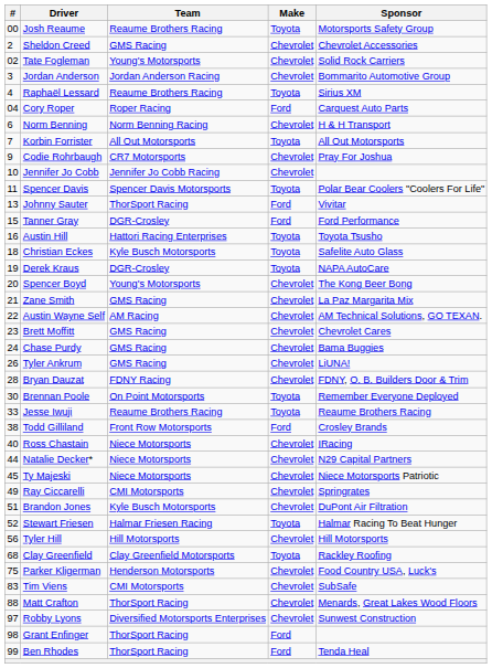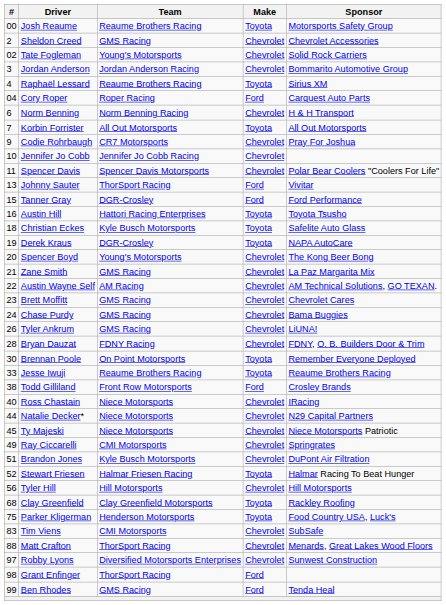 <table class="wikitable" style="font-size:95%">
 <tr>
 <th>#</th>
 <th>Driver</th>
 <th>Team</th>
 <th>Make</th>
 <th>Sponsor</th>
 </tr>
 <tr>
 <td>00</td>
 <td><a href='#'>Josh Reaume</a></td>
 <td><a href='#'>Reaume Brothers Racing</a></td>
 <td><a href='#'>Toyota</a></td>
 <td><a href='#'>Motorsports Safety Group</a></td>
 </tr>
 <tr>
 <td>2</td>
 <td><a href='#'>Sheldon Creed</a></td>
 <td><a href='#'>GMS Racing</a></td>
 <td><a href='#'>Chevrolet</a></td>
 <td><a href='#'>Chevrolet Accessories</a></td>
 </tr>
 <tr>
 <td>02</td>
 <td><a href='#'>Tate Fogleman</a></td>
 <td><a href='#'>Young's Motorsports</a></td>
 <td><a href='#'>Chevrolet</a></td>
 <td><a href='#'>Solid Rock Carriers</a></td>
 </tr>
 <tr>
 <td>3</td>
 <td><a href='#'>Jordan Anderson</a></td>
 <td><a href='#'>Jordan Anderson Racing</a></td>
 <td><a href='#'>Chevrolet</a></td>
 <td><a href='#'>Bommarito Automotive Group</a></td>
 </tr>
 <tr>
 <td>4</td>
 <td><a href='#'>Raphaël Lessard</a></td>
 <td><a href='#'>Reaume Brothers Racing</a></td>
 <td><a href='#'>Toyota</a></td>
 <td><a href='#'>Sirius XM</a></td>
 </tr>
 <tr>
 <td>04</td>
 <td><a href='#'>Cory Roper</a></td>
 <td><a href='#'>Roper Racing</a></td>
 <td><a href='#'>Ford</a></td>
 <td><a href='#'>Carquest Auto Parts</a></td>
 </tr>
 <tr>
 <td>6</td>
 <td><a href='#'>Norm Benning</a></td>
 <td><a href='#'>Norm Benning Racing</a></td>
 <td><a href='#'>Chevrolet</a></td>
 <td><a href='#'>H & H Transport</a></td>
 </tr>
 <tr>
 <td>7</td>
 <td><a href='#'>Korbin Forrister</a></td>
 <td><a href='#'>All Out Motorsports</a></td>
 <td><a href='#'>Toyota</a></td>
 <td><a href='#'>All Out Motorsports</a></td>
 </tr>
 <tr>
 <td>9</td>
 <td><a href='#'>Codie Rohrbaugh</a></td>
 <td><a href='#'>CR7 Motorsports</a></td>
 <td><a href='#'>Chevrolet</a></td>
 <td><a href='#'>Pray For Joshua</a></td>
 </tr>
 <tr>
 <td>10</td>
 <td><a href='#'>Jennifer Jo Cobb</a></td>
 <td><a href='#'>Jennifer Jo Cobb Racing</a></td>
 <td><a href='#'>Chevrolet</a></td>
 <td></td>
 </tr>
 <tr>
 <td>11</td>
 <td><a href='#'>Spencer Davis</a></td>
 <td><a href='#'>Spencer Davis Motorsports</a></td>
-<td><a href='#'>Toyota</a></td>
+<td><a href='#'>Chevrolet</a></td>
 <td><a href='#'>Polar Bear Coolers</a> "Coolers For Life"</td>
 </tr>
 <tr>
 <td>13</td>
 <td><a href='#'>Johnny Sauter</a></td>
 <td><a href='#'>ThorSport Racing</a></td>
 <td><a href='#'>Ford</a></td>
 <td><a href='#'>Vivitar</a></td>
 </tr>
 <tr>
 <td>15</td>
 <td><a href='#'>Tanner Gray</a></td>
 <td><a href='#'>DGR-Crosley</a></td>
 <td><a href='#'>Ford</a></td>
 <td><a href='#'>Ford Performance</a></td>
 </tr>
 <tr>
 <td>16</td>
 <td><a href='#'>Austin Hill</a></td>
 <td><a href='#'>Hattori Racing Enterprises</a></td>
 <td><a href='#'>Toyota</a></td>
 <td><a href='#'>Toyota Tsusho</a></td>
 </tr>
 <tr>
 <td>18</td>
 <td><a href='#'>Christian Eckes</a></td>
 <td><a href='#'>Kyle Busch Motorsports</a></td>
 <td><a href='#'>Toyota</a></td>
 <td><a href='#'>Safelite Auto Glass</a></td>
 </tr>
 <tr>
 <td>19</td>
 <td><a href='#'>Derek Kraus</a></td>
 <td><a href='#'>DGR-Crosley</a></td>
 <td><a href='#'>Toyota</a></td>
 <td><a href='#'>NAPA AutoCare</a></td>
 </tr>
 <tr>
 <td>20</td>
 <td><a href='#'>Spencer Boyd</a></td>
 <td><a href='#'>Young's Motorsports</a></td>
 <td><a href='#'>Chevrolet</a></td>
 <td><a href='#'>The Kong Beer Bong</a></td>
 </tr>
 <tr>
 <td>21</td>
 <td><a href='#'>Zane Smith</a></td>
 <td><a href='#'>GMS Racing</a></td>
 <td><a href='#'>Chevrolet</a></td>
 <td><a href='#'>La Paz Margarita Mix</a></td>
 </tr>
 <tr>
 <td>22</td>
 <td><a href='#'>Austin Wayne Self</a></td>
 <td><a href='#'>AM Racing</a></td>
 <td><a href='#'>Chevrolet</a></td>
 <td><a href='#'>AM Technical Solutions</a>, <a href='#'>GO TEXAN</a>.</td>
 </tr>
 <tr>
 <td>23</td>
 <td><a href='#'>Brett Moffitt</a></td>
 <td><a href='#'>GMS Racing</a></td>
 <td><a href='#'>Chevrolet</a></td>
 <td><a href='#'>Chevrolet Cares</a></td>
 </tr>
 <tr>
 <td>24</td>
 <td><a href='#'>Chase Purdy</a></td>
 <td><a href='#'>GMS Racing</a></td>
 <td><a href='#'>Chevrolet</a></td>
 <td><a href='#'>Bama Buggies</a></td>
 </tr>
 <tr>
 <td>26</td>
 <td><a href='#'>Tyler Ankrum</a></td>
 <td><a href='#'>GMS Racing</a></td>
 <td><a href='#'>Chevrolet</a></td>
 <td><a href='#'>LiUNA!</a></td>
 </tr>
 <tr>
 <td>28</td>
 <td><a href='#'>Bryan Dauzat</a></td>
 <td><a href='#'>FDNY Racing</a></td>
 <td><a href='#'>Chevrolet</a></td>
 <td><a href='#'>FDNY</a>, <a href='#'>O. B. Builders Door & Trim</a></td>
 </tr>
 <tr>
 <td>30</td>
 <td><a href='#'>Brennan Poole</a></td>
 <td><a href='#'>On Point Motorsports</a></td>
 <td><a href='#'>Toyota</a></td>
 <td><a href='#'>Remember Everyone Deployed</a></td>
 </tr>
 <tr>
 <td>33</td>
 <td><a href='#'>Jesse Iwuji</a></td>
 <td><a href='#'>Reaume Brothers Racing</a></td>
 <td><a href='#'>Toyota</a></td>
 <td><a href='#'>Reaume Brothers Racing</a></td>
 </tr>
 <tr>
 <td>38</td>
 <td><a href='#'>Todd Gilliland</a></td>
 <td><a href='#'>Front Row Motorsports</a></td>
 <td><a href='#'>Ford</a></td>
 <td><a href='#'>Crosley Brands</a></td>
 </tr>
 <tr>
 <td>40</td>
 <td><a href='#'>Ross Chastain</a></td>
 <td><a href='#'>Niece Motorsports</a></td>
 <td><a href='#'>Chevrolet</a></td>
 <td><a href='#'>IRacing</a></td>
 </tr>
 <tr>
 <td>44</td>
 <td><a href='#'>Natalie Decker</a>*</td>
 <td><a href='#'>Niece Motorsports</a></td>
 <td><a href='#'>Chevrolet</a></td>
 <td><a href='#'>N29 Capital Partners</a></td>
 </tr>
 <tr>
 <td>45</td>
 <td><a href='#'>Ty Majeski</a></td>
 <td><a href='#'>Niece Motorsports</a></td>
 <td><a href='#'>Chevrolet</a></td>
 <td><a href='#'>Niece Motorsports</a> Patriotic</td>
 </tr>
 <tr>
 <td>49</td>
 <td><a href='#'>Ray Ciccarelli</a></td>
 <td><a href='#'>CMI Motorsports</a></td>
 <td><a href='#'>Chevrolet</a></td>
 <td><a href='#'>Springrates</a></td>
 </tr>
 <tr>
 <td>51</td>
 <td><a href='#'>Brandon Jones</a></td>
 <td><a href='#'>Kyle Busch Motorsports</a></td>
 <td><a href='#'>Chevrolet</a></td>
 <td><a href='#'>DuPont Air Filtration</a></td>
 </tr>
 <tr>
 <td>52</td>
 <td><a href='#'>Stewart Friesen</a></td>
 <td><a href='#'>Halmar Friesen Racing</a></td>
 <td><a href='#'>Toyota</a></td>
 <td><a href='#'>Halmar</a> Racing To Beat Hunger</td>
 </tr>
 <tr>
 <td>56</td>
 <td><a href='#'>Tyler Hill</a></td>
 <td><a href='#'>Hill Motorsports</a></td>
 <td><a href='#'>Chevrolet</a></td>
 <td><a href='#'>Hill Motorsports</a></td>
 </tr>
 <tr>
 <td>68</td>
 <td><a href='#'>Clay Greenfield</a></td>
 <td><a href='#'>Clay Greenfield Motorsports</a></td>
 <td><a href='#'>Toyota</a></td>
 <td><a href='#'>Rackley Roofing</a></td>
 </tr>
 <tr>
 <td>75</td>
 <td><a href='#'>Parker Kligerman</a></td>
 <td><a href='#'>Henderson Motorsports</a></td>
-<td><a href='#'>Chevrolet</a></td>
+<td><a href='#'>Toyota</a></td>
 <td><a href='#'>Food Country USA</a>, <a href='#'>Luck's</a></td>
 </tr>
 <tr>
 <td>83</td>
 <td><a href='#'>Tim Viens</a></td>
 <td><a href='#'>CMI Motorsports</a></td>
 <td><a href='#'>Chevrolet</a></td>
 <td><a href='#'>SubSafe</a></td>
 </tr>
 <tr>
 <td>88</td>
 <td><a href='#'>Matt Crafton</a></td>
 <td><a href='#'>ThorSport Racing</a></td>
 <td><a href='#'>Chevrolet</a></td>
 <td><a href='#'>Menards</a>, <a href='#'>Great Lakes Wood Floors</a></td>
 </tr>
 <tr>
 <td>97</td>
 <td><a href='#'>Robby Lyons</a></td>
 <td><a href='#'>Diversified Motorsports Enterprises</a></td>
 <td><a href='#'>Chevrolet</a></td>
 <td><a href='#'>Sunwest Construction</a></td>
 </tr>
 <tr>
 <td>98</td>
 <td><a href='#'>Grant Enfinger</a></td>
 <td><a href='#'>ThorSport Racing</a></td>
 <td><a href='#'>Ford</a></td>
 <td></td>
 </tr>
 <tr>
 <td>99</td>
 <td><a href='#'>Ben Rhodes</a></td>
-<td><a href='#'>ThorSport Racing</a></td>
+<td><a href='#'>GMS Racing</a></td>
 <td><a href='#'>Ford</a></td>
 <td><a href='#'>Tenda Heal</a></td>
 </tr>
 <tr>
 <th colspan="5"></th>
 </tr>
 </table>
